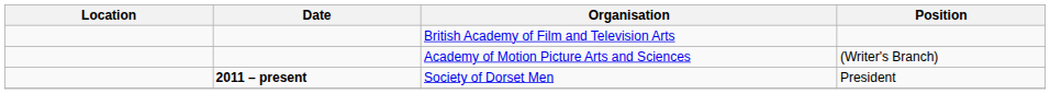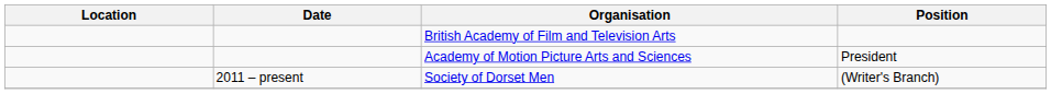 <table class="wikitable" style="width:100%;">
 <tr>
 <th style="width:20%;">Location</th>
 <th style="width:20%;">Date</th>
 <th style="width:40%;">Organisation</th>
 <th style="width:20%;">Position</th>
 </tr>
 <tr>
 <td></td>
 <td></td>
 <td><a href='#'>British Academy of Film and Television Arts</a></td>
 <td></td>
 </tr>
 <tr>
 <td></td>
 <td></td>
 <td><a href='#'>Academy of Motion Picture Arts and Sciences</a></td>
-<td>(Writer's Branch)</td>
+<td>President</td>
 </tr>
 <tr>
 <td></td>
-<td><strong>2011 – present</strong></td>
+<td>2011 – present</td>
 <td><a href='#'>Society of Dorset Men</a></td>
-<td>President</td>
+<td>(Writer's Branch)</td>
 </tr>
 <tr>
 </tr>
 </table>
